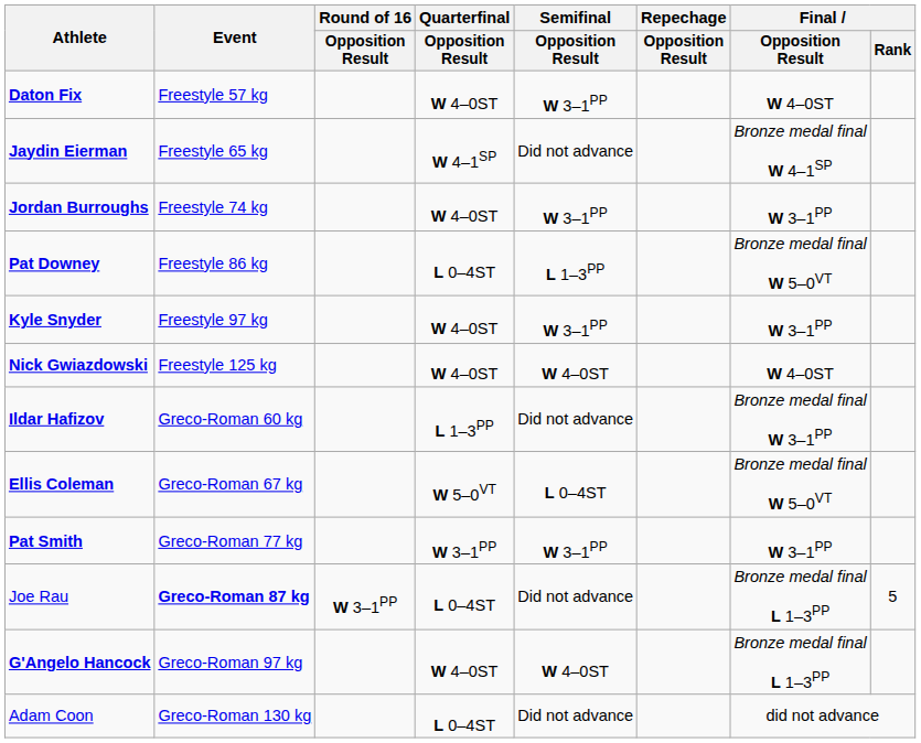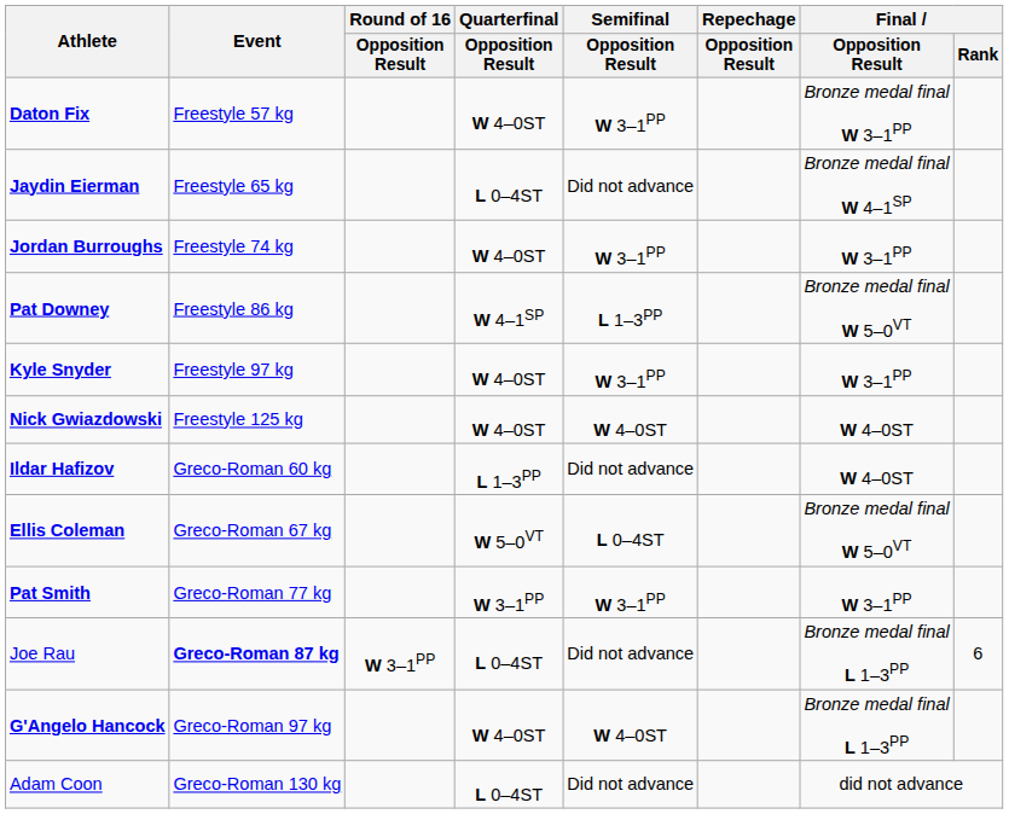 <table class=wikitable style=font-size:90%;text-align:center>
 <tr>
 <th rowspan=2>Athlete</th>
 <th rowspan=2>Event</th>
 <th>Round of 16</th>
 <th>Quarterfinal</th>
 <th>Semifinal</th>
 <th>Repechage</th>
 <th colspan=2>Final / </th>
 </tr>
 <tr style=font-size:95%>
 <th>Opposition<br>Result</th>
 <th>Opposition<br>Result</th>
 <th>Opposition<br>Result</th>
 <th>Opposition<br>Result</th>
 <th>Opposition<br>Result</th>
 <th>Rank</th>
 </tr>
 <tr>
 <td align=left><strong><a href='#'>Daton Fix</a></strong></td>
 <td align=left><a href='#'>Freestyle 57 kg</a></td>
 <td></td>
 <td><br><strong>W</strong> 4–0ST</td>
 <td><br><strong>W</strong> 3–1<sup>PP</sup></td>
 <td></td>
-<td><br><strong>W</strong> 4–0ST</td>
+<td><em>Bronze medal final</em><br><br><strong>W</strong> 3–1<sup>PP</sup></td>
 <td></td>
 </tr>
 <tr>
 <td align=left><strong><a href='#'>Jaydin Eierman</a></strong></td>
 <td align=left><a href='#'>Freestyle 65 kg</a></td>
 <td></td>
-<td><br><strong>W</strong> 4–1<sup>SP</sup></td>
+<td><br><strong>L</strong> 0–4ST</td>
 <td>Did not advance</td>
 <td></td>
 <td><em>Bronze medal final</em><br><br><strong>W</strong> 4–1<sup>SP</sup></td>
 <td></td>
 </tr>
 <tr>
 <td align=left><strong><a href='#'>Jordan Burroughs</a></strong></td>
 <td align=left><a href='#'>Freestyle 74 kg</a></td>
 <td></td>
 <td><br><strong>W</strong> 4–0ST</td>
 <td><br><strong>W</strong> 3–1<sup>PP</sup></td>
 <td></td>
 <td><br><strong>W</strong> 3–1<sup>PP</sup></td>
 <td></td>
 </tr>
 <tr>
 <td align=left><strong><a href='#'>Pat Downey</a></strong></td>
 <td align=left><a href='#'>Freestyle 86 kg</a></td>
 <td></td>
-<td><br><strong>L</strong> 0–4ST</td>
+<td><br><strong>W</strong> 4–1<sup>SP</sup></td>
 <td><br><strong>L</strong> 1–3<sup>PP</sup></td>
 <td></td>
 <td><em>Bronze medal final</em><br><br><strong>W</strong> 5–0<sup>VT</sup></td>
 <td></td>
 </tr>
 <tr>
 <td align=left><strong><a href='#'>Kyle Snyder</a></strong></td>
 <td align=left><a href='#'>Freestyle 97 kg</a></td>
 <td></td>
 <td><br><strong>W</strong> 4–0ST</td>
 <td><br><strong>W</strong> 3–1<sup>PP</sup></td>
 <td></td>
 <td><br><strong>W</strong> 3–1<sup>PP</sup></td>
 <td></td>
 </tr>
 <tr>
 <td align=left><strong><a href='#'>Nick Gwiazdowski</a></strong></td>
 <td align=left><a href='#'>Freestyle 125 kg</a></td>
 <td></td>
 <td><br><strong>W</strong> 4–0ST</td>
 <td><br><strong>W</strong> 4–0ST</td>
 <td></td>
 <td><br><strong>W</strong> 4–0ST</td>
 <td></td>
 </tr>
 <tr>
 <td align=left><strong><a href='#'>Ildar Hafizov</a></strong></td>
 <td align=left><a href='#'>Greco-Roman 60 kg</a></td>
 <td></td>
 <td><br><strong>L</strong> 1–3<sup>PP</sup></td>
 <td>Did not advance</td>
 <td></td>
-<td><em>Bronze medal final</em><br><br><strong>W</strong> 3–1<sup>PP</sup></td>
+<td><br><strong>W</strong> 4–0ST</td>
 <td></td>
 </tr>
 <tr>
 <td align=left><strong><a href='#'>Ellis Coleman</a></strong></td>
 <td align=left><a href='#'>Greco-Roman 67 kg</a></td>
 <td></td>
 <td><br><strong>W</strong> 5–0<sup>VT</sup></td>
 <td><br><strong>L</strong> 0–4ST</td>
 <td></td>
 <td><em>Bronze medal final</em><br><br><strong>W</strong> 5–0<sup>VT</sup></td>
 <td></td>
 </tr>
 <tr>
 <td align=left><strong><a href='#'>Pat Smith</a></strong></td>
 <td align=left><a href='#'>Greco-Roman 77 kg</a></td>
 <td></td>
 <td><br><strong>W</strong> 3–1<sup>PP</sup></td>
 <td><br><strong>W</strong> 3–1<sup>PP</sup></td>
 <td></td>
 <td><br><strong>W</strong> 3–1<sup>PP</sup></td>
 <td></td>
 </tr>
 <tr>
 <td align=left><a href='#'>Joe Rau</a></td>
 <td align=left><strong><a href='#'>Greco-Roman 87 kg</a></strong></td>
 <td><br><strong>W</strong> 3–1<sup>PP</sup></td>
 <td><br><strong>L</strong> 0–4ST</td>
 <td>Did not advance</td>
 <td></td>
 <td><em>Bronze medal final</em><br><br><strong>L</strong> 1–3<sup>PP</sup></td>
-<td>5</td>
+<td>6</td>
 </tr>
 <tr>
 <td align=left><strong><a href='#'>G'Angelo Hancock</a></strong></td>
 <td align=left><a href='#'>Greco-Roman 97 kg</a></td>
 <td></td>
 <td><br><strong>W</strong> 4–0ST</td>
 <td><br><strong>W</strong> 4–0ST</td>
 <td></td>
 <td><em>Bronze medal final</em><br><br><strong>L</strong> 1–3<sup>PP</sup></td>
 <td></td>
 </tr>
 <tr>
 <td align=left><a href='#'>Adam Coon</a></td>
 <td align=left><a href='#'>Greco-Roman 130 kg</a></td>
 <td></td>
 <td><br><strong>L</strong> 0–4ST</td>
 <td>Did not advance</td>
 <td></td>
 <td colspan=2>did not advance</td>
 </tr>
 </table>
